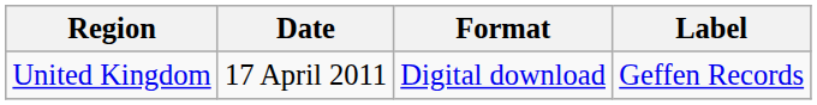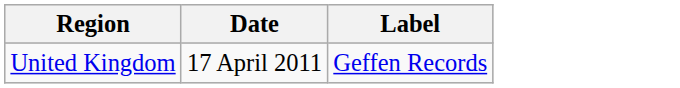 <table class="wikitable" border="1">
 <tr>
 <th>Region</th>
 <th>Date</th>
-<th>Format</th>
 <th>Label</th>
 </tr>
 <tr>
 <td><a href='#'>United Kingdom</a></td>
 <td>17 April 2011</td>
-<td><a href='#'>Digital download</a></td>
 <td><a href='#'>Geffen Records</a></td>
 </tr>
 </table>
